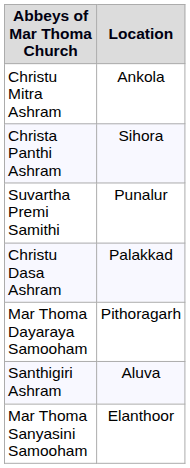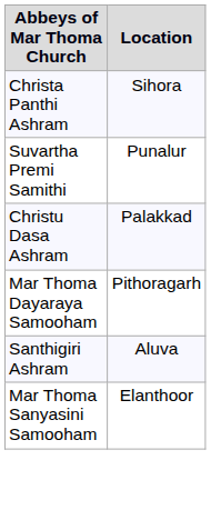 <table class="wikitable" style="width: 30%;">
 <tr>
 <th style="background:#dcdcdc; width:50%; color:#001;">Abbeys of Mar Thoma Church</th>
 <th style="background:#dcdcdc; width:25%; color:#001;">Location</th>
-</tr>
-<tr style="vertical-align:top; background:#fff;">
-<td>Christu Mitra Ashram</td>
-<td style="text-align: center;">Ankola</td>
 </tr>
 <tr style="vertical-align:top; background:#f8f8ff;">
 <td>Christa Panthi Ashram</td>
 <td style="text-align: center;">Sihora</td>
 </tr>
 <tr style="vertical-align:top; background:#fff;">
 <td>Suvartha Premi Samithi</td>
 <td style="text-align: center;">Punalur</td>
 </tr>
 <tr style="vertical-align:top; background:#f8f8ff;">
 <td>Christu Dasa Ashram</td>
 <td style="text-align: center;">Palakkad</td>
 </tr>
 <tr style="vertical-align:top; background:#fff;">
 <td>Mar Thoma Dayaraya Samooham</td>
 <td style="text-align: center;">Pithoragarh</td>
 </tr>
 <tr style="vertical-align:top; background:#f8f8ff;">
 <td>Santhigiri Ashram</td>
 <td style="text-align: center;">Aluva</td>
 </tr>
 <tr style="vertical-align:top; background:#fff;">
 <td>Mar Thoma Sanyasini Samooham</td>
 <td style="text-align: center;">Elanthoor</td>
 </tr>
 </table>
